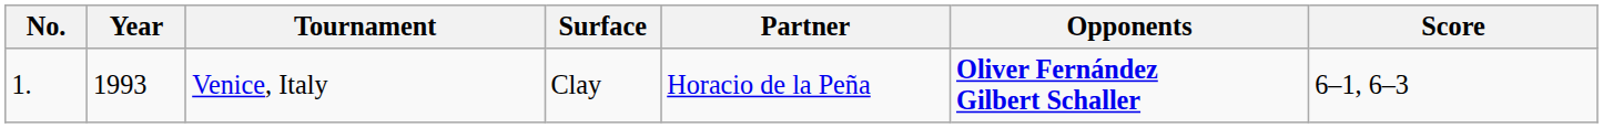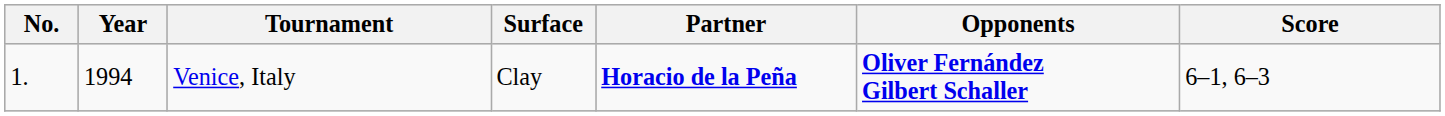 <table class="sortable wikitable" style=font-size:97%>
 <tr>
 <th width=40>No.</th>
 <th width=50>Year</th>
 <th width=200>Tournament</th>
 <th width=60>Surface</th>
 <th width=160>Partner</th>
 <th width=200>Opponents</th>
 <th width=160>Score</th>
 </tr>
 <tr>
 <td>1.</td>
-<td>1993</td>
+<td>1994</td>
 <td><a href='#'>Venice</a>, Italy</td>
 <td>Clay</td>
-<td> <a href='#'>Horacio de la Peña</a></td>
+<td><strong> <a href='#'>Horacio de la Peña</a></strong></td>
 <td><strong> <a href='#'>Oliver Fernández</a><br> <a href='#'>Gilbert Schaller</a></strong></td>
 <td>6–1, 6–3</td>
 </tr>
 </table>
